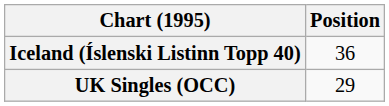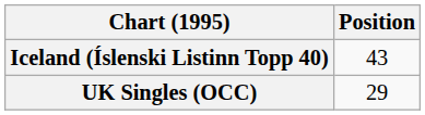 <table class="wikitable plainrowheaders sortable" style="text-align:center;">
 <tr>
 <th scope="col">Chart (1995)</th>
 <th scope="col">Position</th>
 </tr>
 <tr>
 <th scope="row">Iceland (Íslenski Listinn Topp 40)</th>
-<td align="center">36</td>
+<td align="center">43</td>
 </tr>
 <tr>
 <th scope="row">UK Singles (OCC)</th>
 <td align="center">29</td>
 </tr>
 </table>
